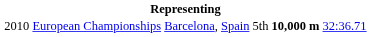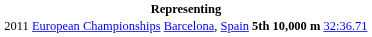 <table>
 <tr>
 <th colspan="6">Representing </th>
 </tr>
 <tr>
-<td>2010</td>
+<td>2011</td>
 <td><a href='#'>European Championships</a></td>
 <td><a href='#'>Barcelona</a>, <a href='#'>Spain</a></td>
-<td>5th</td>
+<td><strong>5th</strong></td>
 <td><strong>10,000 m</strong></td>
 <td><a href='#'>32:36.71</a></td>
 </tr>
 </table>
